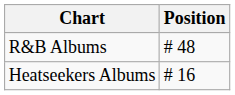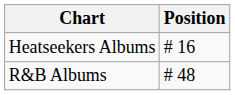 <table class="wikitable">
 <tr>
 <th align="left">Chart</th>
 <th align="left">Position</th>
 </tr>
 <tr>
+<td align="left">Heatseekers Albums</td>
+<td align="left"># 16</td>
+</tr>
+<tr>
 <td align="left">R&B Albums</td>
 <td align="left"># 48</td>
 </tr>
-<tr>
-<td align="left">Heatseekers Albums</td>
-<td align="left"># 16</td>
-</tr>
 </table>
